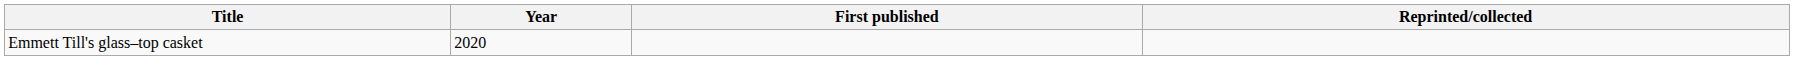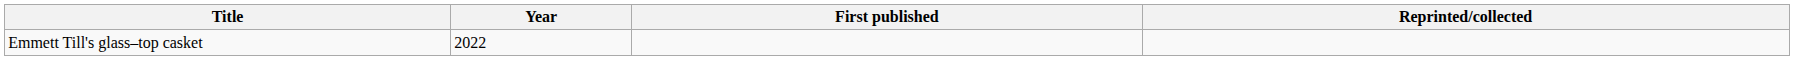 <table class='wikitable sortable' width='90%'>
 <tr>
 <th width=25%>Title</th>
 <th>Year</th>
 <th>First published</th>
 <th>Reprinted/collected</th>
 </tr>
 <tr>
 <td>Emmett Till's glass–top casket</td>
-<td>2020</td>
+<td>2022</td>
 <td></td>
 <td></td>
 </tr>
 <tr>
 </tr>
 </table>
